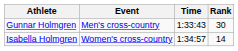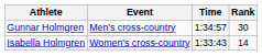 <table class=wikitable style="font-size:90%;text-align:center">
 <tr>
 <th>Athlete</th>
 <th>Event</th>
 <th>Time</th>
 <th>Rank</th>
 </tr>
 <tr align=center>
 <td align=left><a href='#'>Gunnar Holmgren</a></td>
 <td align=left><a href='#'>Men's cross-country</a></td>
-<td>1:33:43</td>
+<td>1:34:57</td>
 <td>30</td>
 </tr>
 <tr align=center>
 <td align=left><a href='#'>Isabella Holmgren</a></td>
 <td align=left><a href='#'>Women's cross-country</a></td>
-<td>1:34:57</td>
+<td>1:33:43</td>
 <td>14</td>
 </tr>
 </table>
